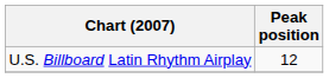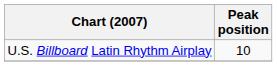 <table class="wikitable">
 <tr>
 <th>Chart (2007)</th>
 <th>Peak<br>position</th>
 </tr>
 <tr>
 <td>U.S. <em><a href='#'>Billboard</a></em> <a href='#'>Latin Rhythm Airplay</a></td>
-<td align="center">12</td>
+<td align="center">10</td>
 </tr>
 <tr>
 </tr>
 </table>
